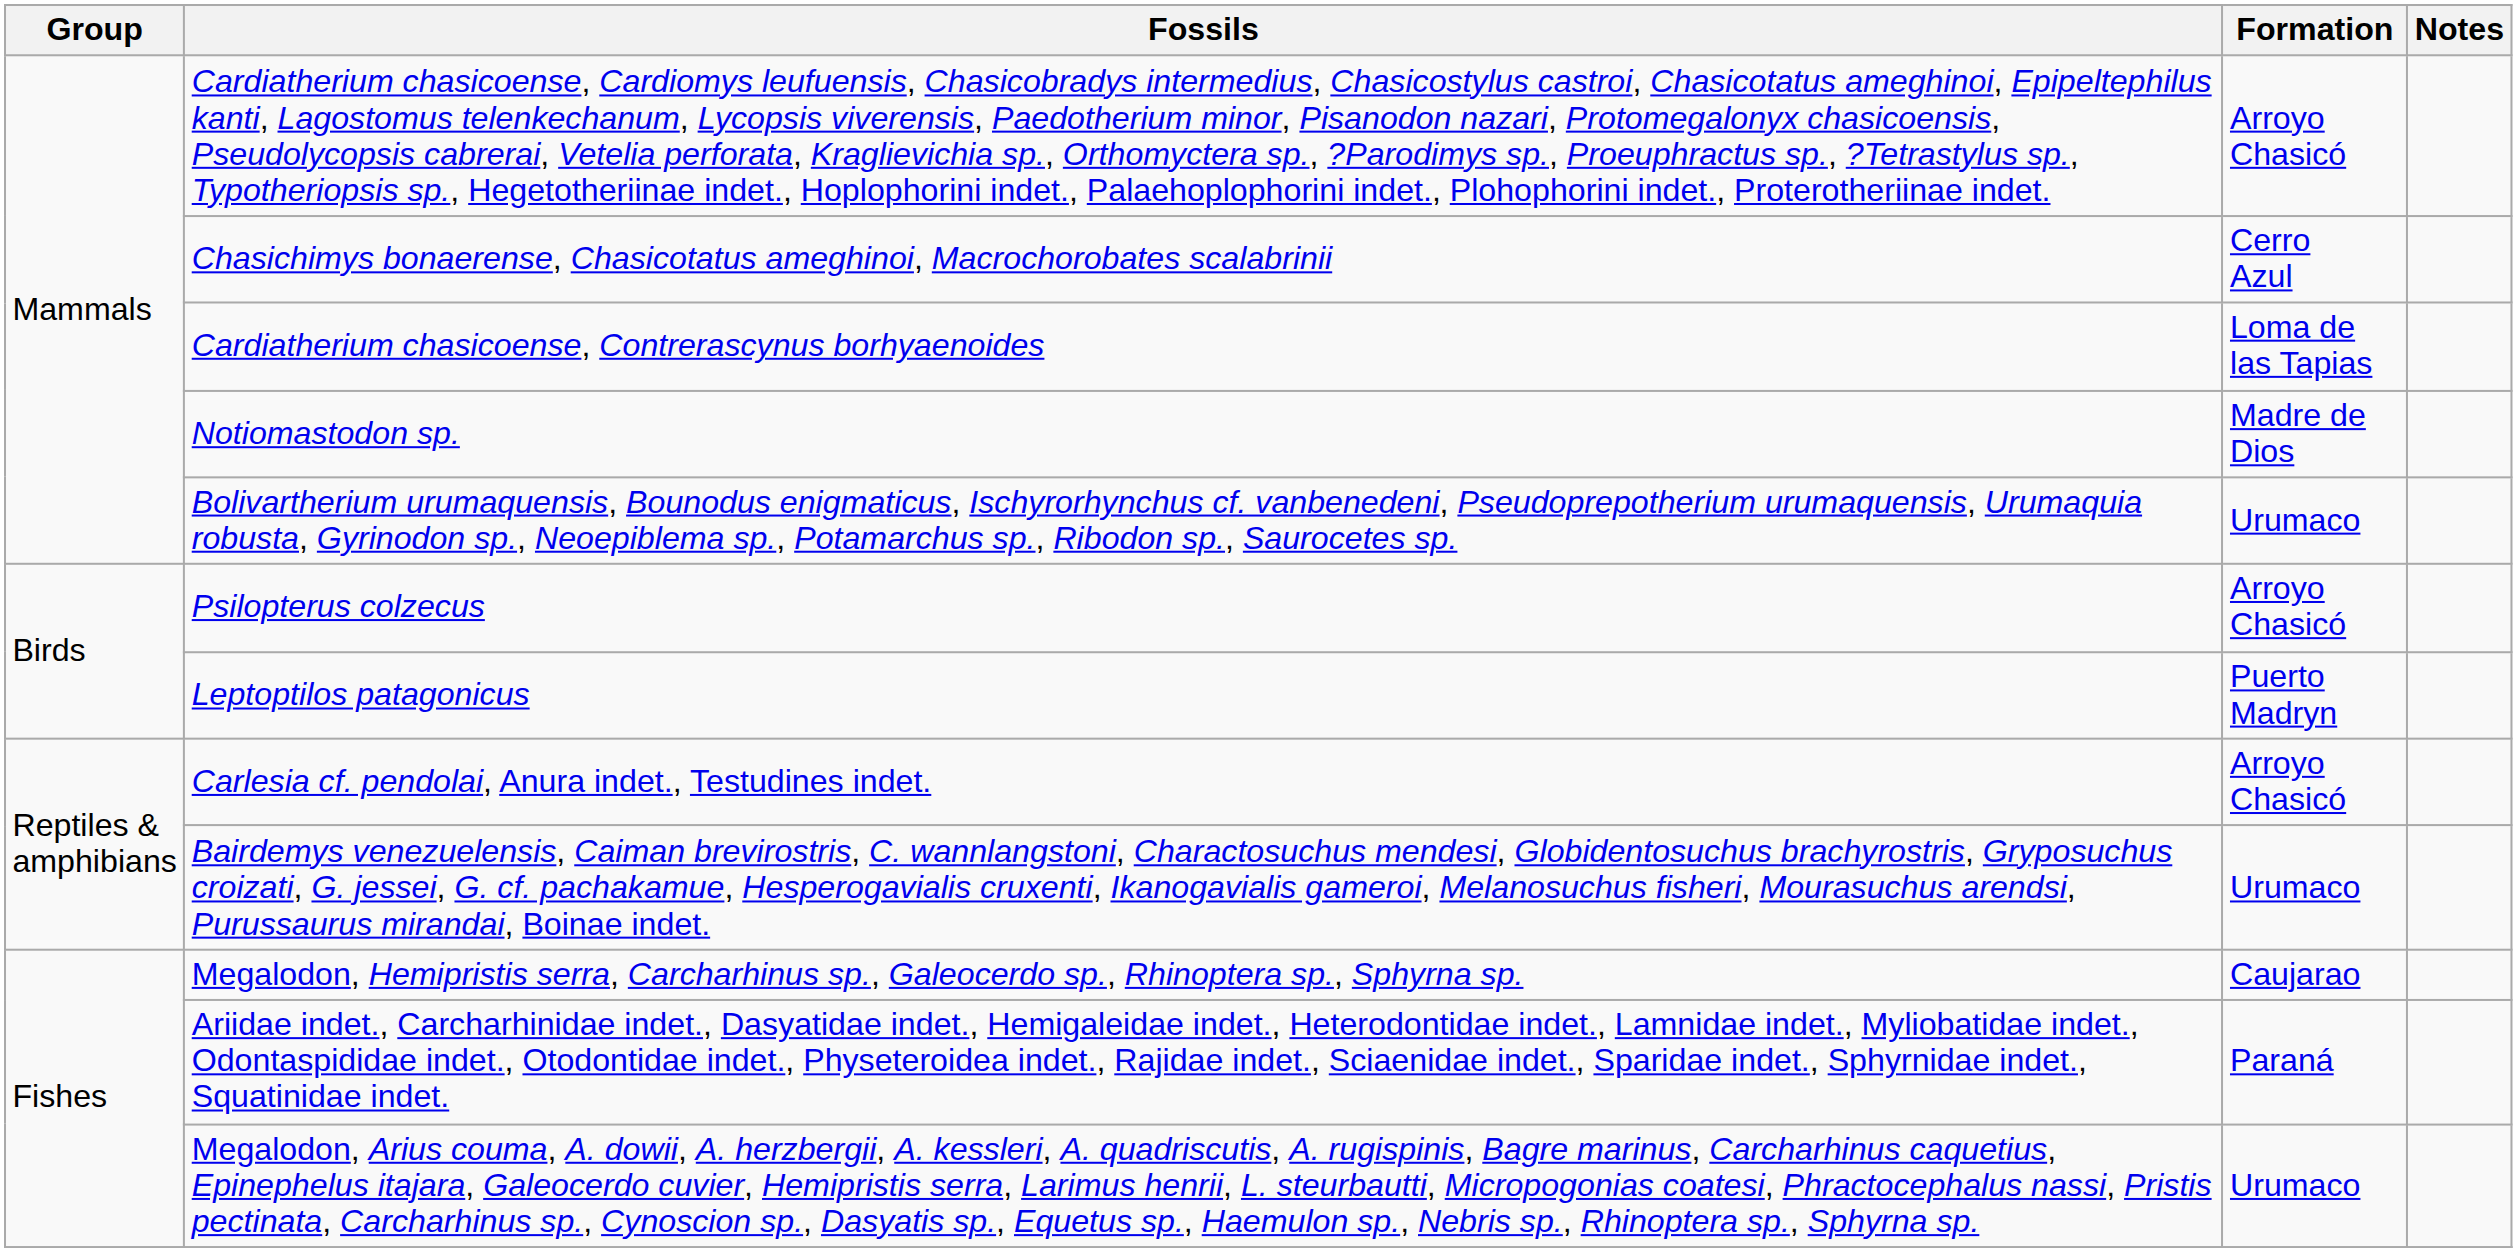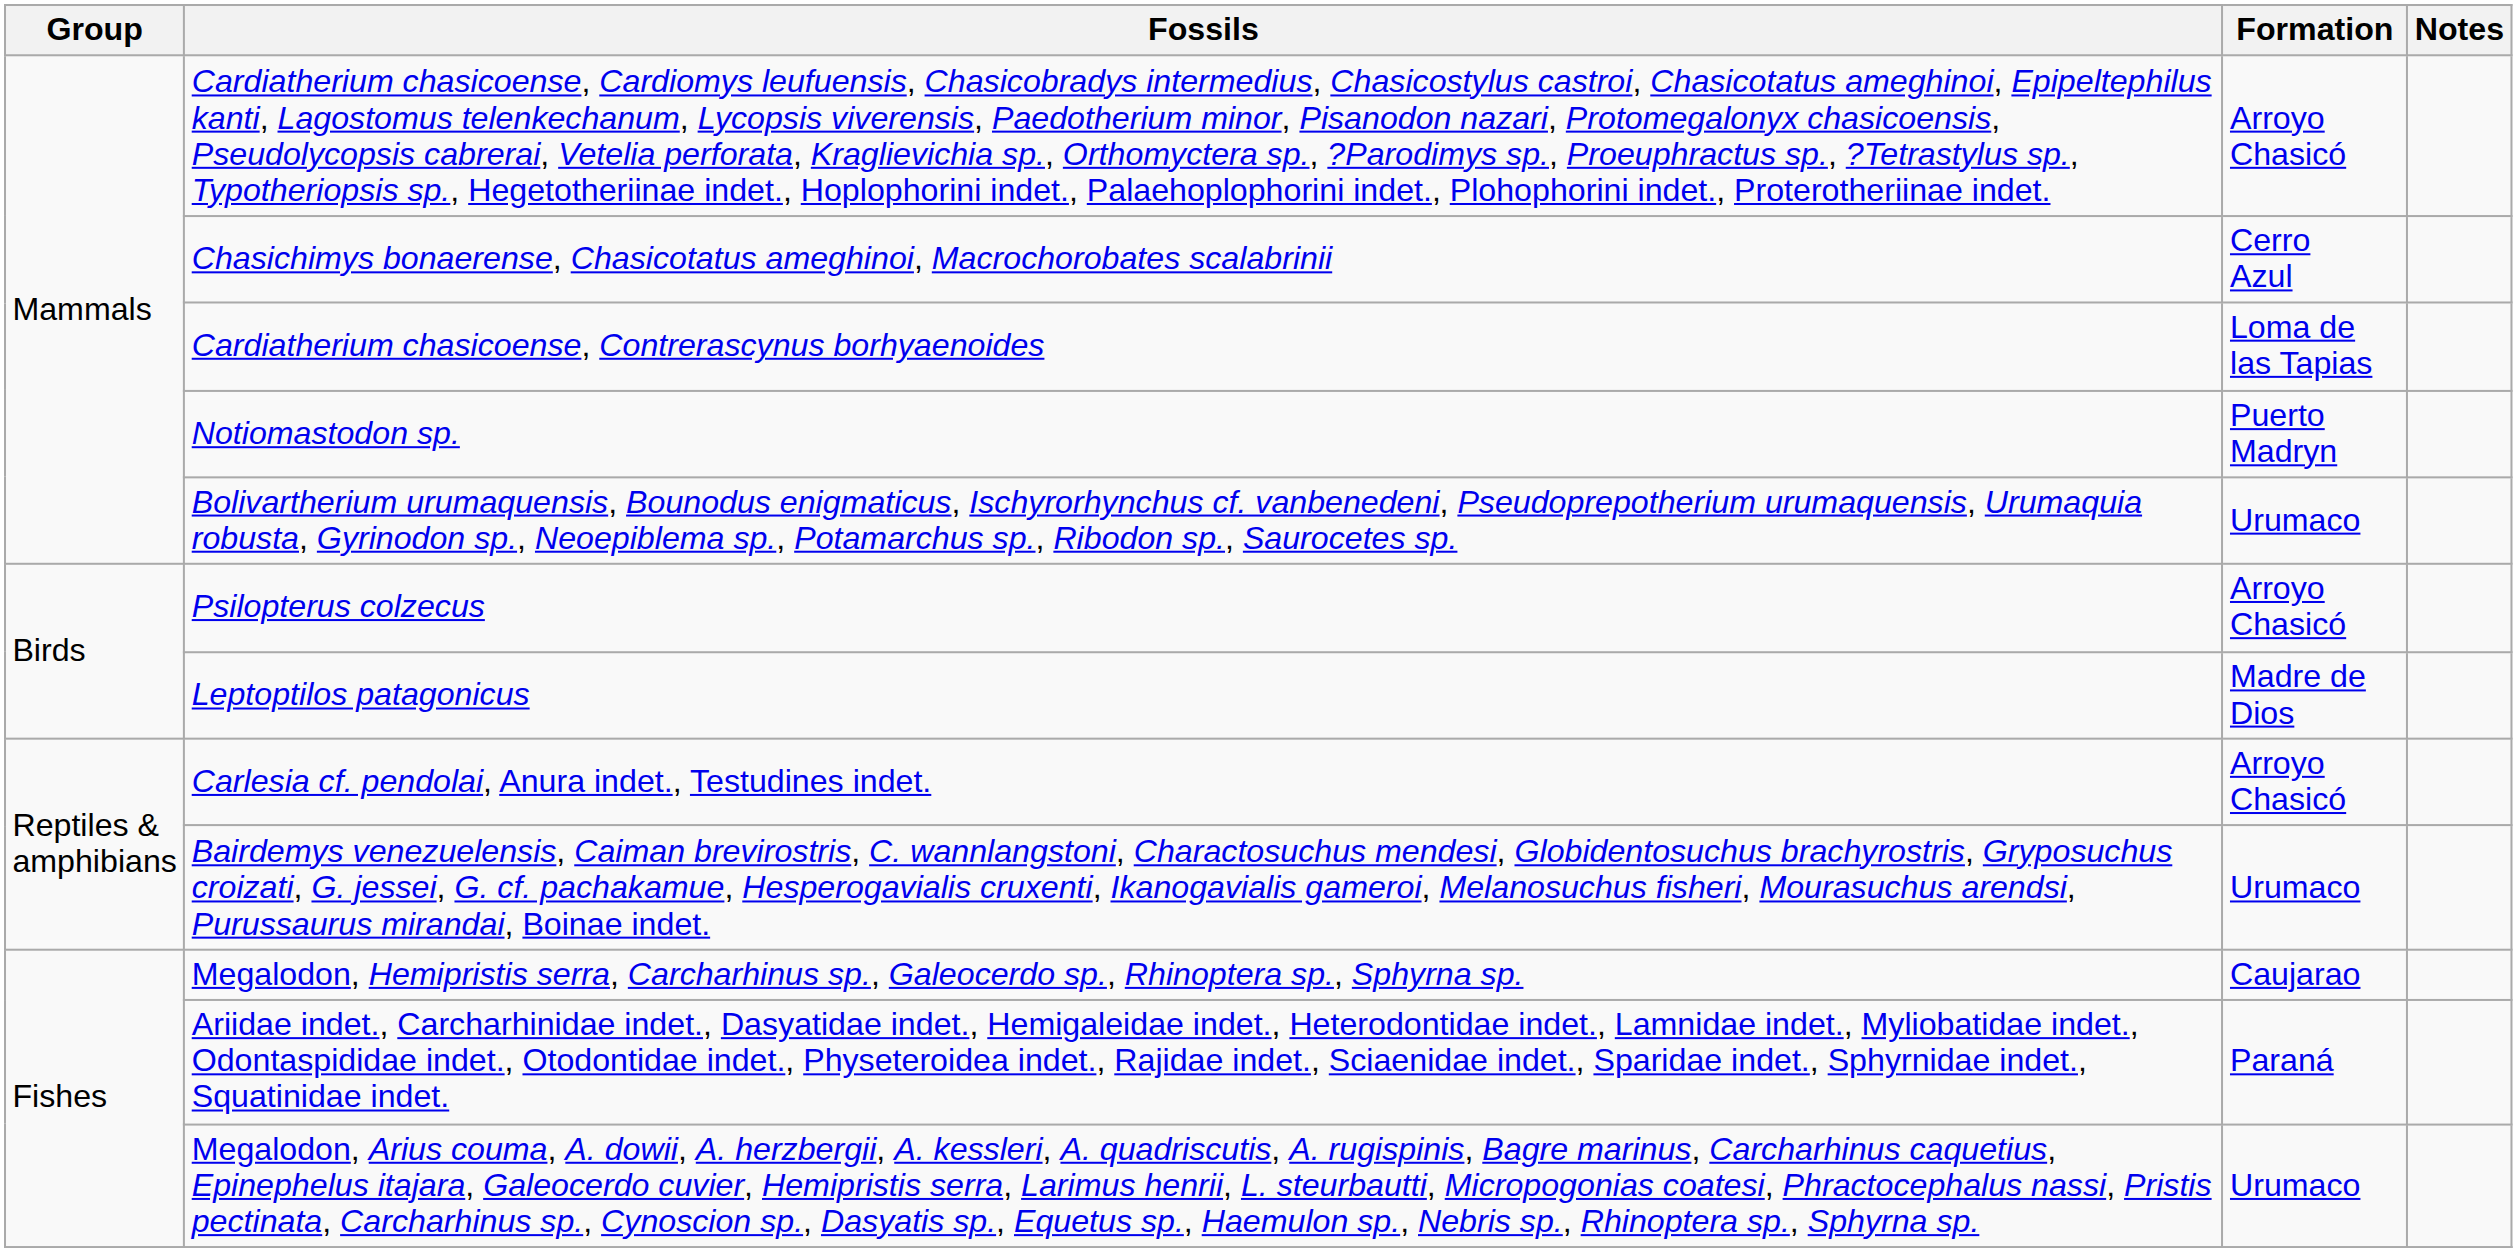 <table class="wikitable sortable">
 <tr>
 <th>Group</th>
 <th>Fossils</th>
 <th>Formation</th>
 <th>Notes</th>
 </tr>
 <tr>
 <td rowspan=5>Mammals</td>
 <td><em><a href='#'>Cardiatherium chasicoense</a></em>, <em><a href='#'>Cardiomys leufuensis</a></em>, <em><a href='#'>Chasicobradys intermedius</a></em>, <em><a href='#'>Chasicostylus castroi</a></em>, <em><a href='#'>Chasicotatus ameghinoi</a></em>, <em><a href='#'>Epipeltephilus kanti</a></em>, <em><a href='#'>Lagostomus telenkechanum</a></em>, <em><a href='#'>Lycopsis viverensis</a></em>, <em><a href='#'>Paedotherium minor</a></em>, <em><a href='#'>Pisanodon nazari</a></em>, <em><a href='#'>Protomegalonyx chasicoensis</a></em>, <em><a href='#'>Pseudolycopsis cabrerai</a></em>, <em><a href='#'>Vetelia perforata</a></em>, <em><a href='#'>Kraglievichia sp.</a></em>, <em><a href='#'>Orthomyctera sp.</a></em>, <em><a href='#'>?Parodimys sp.</a></em>, <em><a href='#'>Proeuphractus sp.</a></em>, <em><a href='#'>?Tetrastylus sp.</a></em>, <em><a href='#'>Typotheriopsis sp.</a></em>, <a href='#'>Hegetotheriinae indet.</a>, <a href='#'>Hoplophorini indet.</a>, <a href='#'>Palaehoplophorini indet.</a>, <a href='#'>Plohophorini indet.</a>, <a href='#'>Proterotheriinae indet.</a></td>
 <td><a href='#'>Arroyo<br>Chasicó</a></td>
 <td></td>
 </tr>
 <tr>
 <td><em><a href='#'>Chasichimys bonaerense</a></em>, <em><a href='#'>Chasicotatus ameghinoi</a></em>, <em><a href='#'>Macrochorobates scalabrinii</a></em></td>
 <td><a href='#'>Cerro<br>Azul</a></td>
 <td></td>
 </tr>
 <tr>
 <td><em><a href='#'>Cardiatherium chasicoense</a></em>, <em><a href='#'>Contrerascynus borhyaenoides</a></em></td>
 <td><a href='#'>Loma de<br>las Tapias</a></td>
 <td></td>
 </tr>
 <tr>
 <td><em><a href='#'>Notiomastodon sp.</a></em></td>
-<td><a href='#'>Madre de<br>Dios</a></td>
+<td><a href='#'>Puerto Madryn</a></td>
 <td></td>
 </tr>
 <tr>
 <td><em><a href='#'>Bolivartherium urumaquensis</a></em>, <em><a href='#'>Bounodus enigmaticus</a></em>, <em><a href='#'>Ischyrorhynchus cf. vanbenedeni</a></em>, <em><a href='#'>Pseudoprepotherium urumaquensis</a></em>, <em><a href='#'>Urumaquia robusta</a></em>, <em><a href='#'>Gyrinodon sp.</a></em>, <em><a href='#'>Neoepiblema sp.</a></em>, <em><a href='#'>Potamarchus sp.</a></em>, <em><a href='#'>Ribodon sp.</a></em>, <em><a href='#'>Saurocetes sp.</a></em></td>
 <td><a href='#'>Urumaco</a></td>
 <td></td>
 </tr>
 <tr>
 <td rowspan=2>Birds</td>
 <td><em><a href='#'>Psilopterus colzecus</a></em></td>
 <td><a href='#'>Arroyo<br>Chasicó</a></td>
 <td></td>
 </tr>
 <tr>
 <td><em><a href='#'>Leptoptilos patagonicus</a></em></td>
-<td><a href='#'>Puerto Madryn</a></td>
+<td><a href='#'>Madre de<br>Dios</a></td>
 <td></td>
 </tr>
 <tr>
 <td rowspan=2>Reptiles &<br>amphibians</td>
 <td><em><a href='#'>Carlesia cf. pendolai</a></em>, <a href='#'>Anura indet.</a>, <a href='#'>Testudines indet.</a></td>
 <td><a href='#'>Arroyo<br>Chasicó</a></td>
 <td></td>
 </tr>
 <tr>
 <td><em><a href='#'>Bairdemys venezuelensis</a></em>, <em><a href='#'>Caiman brevirostris</a></em>, <em><a href='#'>C. wannlangstoni</a></em>, <em><a href='#'>Charactosuchus mendesi</a></em>, <em><a href='#'>Globidentosuchus brachyrostris</a></em>, <em><a href='#'>Gryposuchus croizati</a></em>, <em><a href='#'>G. jessei</a></em>, <em><a href='#'>G. cf. pachakamue</a></em>, <em><a href='#'>Hesperogavialis cruxenti</a></em>, <em><a href='#'>Ikanogavialis gameroi</a></em>, <em><a href='#'>Melanosuchus fisheri</a></em>, <em><a href='#'>Mourasuchus arendsi</a></em>, <em><a href='#'>Purussaurus mirandai</a></em>, <a href='#'>Boinae indet.</a></td>
 <td><a href='#'>Urumaco</a></td>
 <td></td>
 </tr>
 <tr>
 <td rowspan=3>Fishes</td>
 <td><a href='#'>Megalodon</a>, <em><a href='#'>Hemipristis serra</a></em>, <em><a href='#'>Carcharhinus sp.</a></em>, <em><a href='#'>Galeocerdo sp.</a></em>, <em><a href='#'>Rhinoptera sp.</a></em>, <em><a href='#'>Sphyrna sp.</a></em></td>
 <td><a href='#'>Caujarao</a></td>
 <td></td>
 </tr>
 <tr>
 <td><a href='#'>Ariidae indet.</a>, <a href='#'>Carcharhinidae indet.</a>, <a href='#'>Dasyatidae indet.</a>, <a href='#'>Hemigaleidae indet.</a>, <a href='#'>Heterodontidae indet.</a>, <a href='#'>Lamnidae indet.</a>, <a href='#'>Myliobatidae indet.</a>, <a href='#'>Odontaspididae indet.</a>, <a href='#'>Otodontidae indet.</a>, <a href='#'>Physeteroidea indet.</a>, <a href='#'>Rajidae indet.</a>, <a href='#'>Sciaenidae indet.</a>, <a href='#'>Sparidae indet.</a>, <a href='#'>Sphyrnidae indet.</a>, <a href='#'>Squatinidae indet.</a></td>
 <td><a href='#'>Paraná</a></td>
 <td></td>
 </tr>
 <tr>
 <td><a href='#'>Megalodon</a>, <em><a href='#'>Arius couma</a></em>, <em><a href='#'>A. dowii</a></em>, <em><a href='#'>A. herzbergii</a></em>, <em><a href='#'>A. kessleri</a></em>, <em><a href='#'>A. quadriscutis</a></em>, <em><a href='#'>A. rugispinis</a></em>, <em><a href='#'>Bagre marinus</a></em>, <em><a href='#'>Carcharhinus caquetius</a></em>, <em><a href='#'>Epinephelus itajara</a></em>, <em><a href='#'>Galeocerdo cuvier</a></em>, <em><a href='#'>Hemipristis serra</a></em>, <em><a href='#'>Larimus henrii</a></em>, <em><a href='#'>L. steurbautti</a></em>, <em><a href='#'>Micropogonias coatesi</a></em>, <em><a href='#'>Phractocephalus nassi</a></em>, <em><a href='#'>Pristis pectinata</a></em>, <em><a href='#'>Carcharhinus sp.</a></em>, <em><a href='#'>Cynoscion sp.</a></em>, <em><a href='#'>Dasyatis sp.</a></em>, <em><a href='#'>Equetus sp.</a></em>, <em><a href='#'>Haemulon sp.</a></em>, <em><a href='#'>Nebris sp.</a></em>, <em><a href='#'>Rhinoptera sp.</a></em>, <em><a href='#'>Sphyrna sp.</a></em></td>
 <td><a href='#'>Urumaco</a></td>
 <td></td>
 </tr>
 <tr>
 </tr>
 </table>
